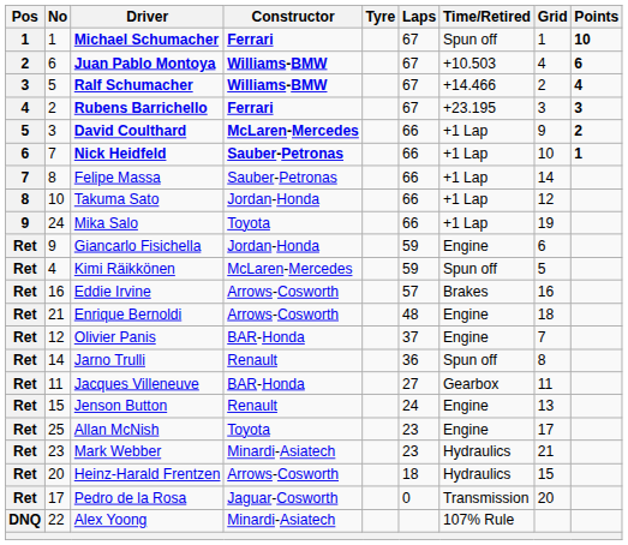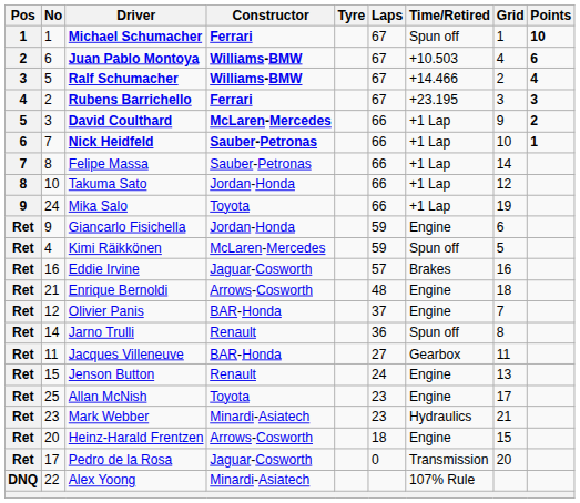 <table class="wikitable sortable" style="font-size: 85%;">
 <tr>
 <th>Pos</th>
 <th>No</th>
 <th>Driver</th>
 <th>Constructor</th>
 <th>Tyre</th>
 <th>Laps</th>
 <th>Time/Retired</th>
 <th>Grid</th>
 <th>Points</th>
 </tr>
 <tr>
 <th>1</th>
 <td>1</td>
 <td> <strong><a href='#'>Michael Schumacher</a></strong></td>
 <td><strong><a href='#'>Ferrari</a></strong></td>
 <td></td>
 <td>67</td>
 <td>Spun off</td>
 <td>1</td>
 <td><strong>10</strong></td>
 </tr>
 <tr>
 <th>2</th>
 <td>6</td>
 <td> <strong><a href='#'>Juan Pablo Montoya</a></strong></td>
 <td><strong><a href='#'>Williams</a>-<a href='#'>BMW</a></strong></td>
 <td></td>
 <td>67</td>
 <td>+10.503</td>
 <td>4</td>
 <td><strong>6</strong></td>
 </tr>
 <tr>
 <th>3</th>
 <td>5</td>
 <td> <strong><a href='#'>Ralf Schumacher</a></strong></td>
 <td><strong><a href='#'>Williams</a>-<a href='#'>BMW</a></strong></td>
 <td></td>
 <td>67</td>
 <td>+14.466</td>
 <td>2</td>
 <td><strong>4</strong></td>
 </tr>
 <tr>
 <th>4</th>
 <td>2</td>
 <td> <strong><a href='#'>Rubens Barrichello</a></strong></td>
 <td><strong><a href='#'>Ferrari</a></strong></td>
 <td></td>
 <td>67</td>
 <td>+23.195</td>
 <td>3</td>
 <td><strong>3</strong></td>
 </tr>
 <tr>
 <th>5</th>
 <td>3</td>
 <td> <strong><a href='#'>David Coulthard</a></strong></td>
 <td><strong><a href='#'>McLaren</a>-<a href='#'>Mercedes</a></strong></td>
 <td></td>
 <td>66</td>
 <td>+1 Lap</td>
 <td>9</td>
 <td><strong>2</strong></td>
 </tr>
 <tr>
 <th>6</th>
 <td>7</td>
 <td> <strong><a href='#'>Nick Heidfeld</a></strong></td>
 <td><strong><a href='#'>Sauber</a>-<a href='#'>Petronas</a></strong></td>
 <td></td>
 <td>66</td>
 <td>+1 Lap</td>
 <td>10</td>
 <td><strong>1</strong></td>
 </tr>
 <tr>
 <th>7</th>
 <td>8</td>
 <td> <a href='#'>Felipe Massa</a></td>
 <td><a href='#'>Sauber</a>-<a href='#'>Petronas</a></td>
 <td></td>
 <td>66</td>
 <td>+1 Lap</td>
 <td>14</td>
 <td> </td>
 </tr>
 <tr>
 <th>8</th>
 <td>10</td>
 <td> <a href='#'>Takuma Sato</a></td>
 <td><a href='#'>Jordan</a>-<a href='#'>Honda</a></td>
 <td></td>
 <td>66</td>
 <td>+1 Lap</td>
 <td>12</td>
 <td> </td>
 </tr>
 <tr>
 <th>9</th>
 <td>24</td>
 <td> <a href='#'>Mika Salo</a></td>
 <td><a href='#'>Toyota</a></td>
 <td></td>
 <td>66</td>
 <td>+1 Lap</td>
 <td>19</td>
 <td> </td>
 </tr>
 <tr>
 <th>Ret</th>
 <td>9</td>
 <td> <a href='#'>Giancarlo Fisichella</a></td>
 <td><a href='#'>Jordan</a>-<a href='#'>Honda</a></td>
 <td></td>
 <td>59</td>
 <td>Engine</td>
 <td>6</td>
 <td> </td>
 </tr>
 <tr>
 <th>Ret</th>
 <td>4</td>
 <td> <a href='#'>Kimi Räikkönen</a></td>
 <td><a href='#'>McLaren</a>-<a href='#'>Mercedes</a></td>
 <td></td>
 <td>59</td>
 <td>Spun off</td>
 <td>5</td>
 <td> </td>
 </tr>
 <tr>
 <th>Ret</th>
 <td>16</td>
 <td> <a href='#'>Eddie Irvine</a></td>
-<td><a href='#'>Arrows</a>-<a href='#'>Cosworth</a></td>
+<td><a href='#'>Jaguar</a>-<a href='#'>Cosworth</a></td>
 <td></td>
 <td>57</td>
 <td>Brakes</td>
 <td>16</td>
 <td> </td>
 </tr>
 <tr>
 <th>Ret</th>
 <td>21</td>
 <td> <a href='#'>Enrique Bernoldi</a></td>
 <td><a href='#'>Arrows</a>-<a href='#'>Cosworth</a></td>
 <td></td>
 <td>48</td>
 <td>Engine</td>
 <td>18</td>
 <td> </td>
 </tr>
 <tr>
 <th>Ret</th>
 <td>12</td>
 <td> <a href='#'>Olivier Panis</a></td>
 <td><a href='#'>BAR</a>-<a href='#'>Honda</a></td>
 <td></td>
 <td>37</td>
 <td>Engine</td>
 <td>7</td>
 <td> </td>
 </tr>
 <tr>
 <th>Ret</th>
 <td>14</td>
 <td> <a href='#'>Jarno Trulli</a></td>
 <td><a href='#'>Renault</a></td>
 <td></td>
 <td>36</td>
 <td>Spun off</td>
 <td>8</td>
 <td> </td>
 </tr>
 <tr>
 <th>Ret</th>
 <td>11</td>
 <td> <a href='#'>Jacques Villeneuve</a></td>
 <td><a href='#'>BAR</a>-<a href='#'>Honda</a></td>
 <td></td>
 <td>27</td>
 <td>Gearbox</td>
 <td>11</td>
 <td> </td>
 </tr>
 <tr>
 <th>Ret</th>
 <td>15</td>
 <td> <a href='#'>Jenson Button</a></td>
 <td><a href='#'>Renault</a></td>
 <td></td>
 <td>24</td>
 <td>Engine</td>
 <td>13</td>
 <td> </td>
 </tr>
 <tr>
 <th>Ret</th>
 <td>25</td>
 <td> <a href='#'>Allan McNish</a></td>
 <td><a href='#'>Toyota</a></td>
 <td></td>
 <td>23</td>
 <td>Engine</td>
 <td>17</td>
 <td> </td>
 </tr>
 <tr>
 <th>Ret</th>
 <td>23</td>
 <td> <a href='#'>Mark Webber</a></td>
 <td><a href='#'>Minardi</a>-<a href='#'>Asiatech</a></td>
 <td></td>
 <td>23</td>
 <td>Hydraulics</td>
 <td>21</td>
 <td> </td>
 </tr>
 <tr>
 <th>Ret</th>
 <td>20</td>
 <td> <a href='#'>Heinz-Harald Frentzen</a></td>
 <td><a href='#'>Arrows</a>-<a href='#'>Cosworth</a></td>
 <td></td>
 <td>18</td>
-<td>Hydraulics</td>
+<td>Engine</td>
 <td>15</td>
 <td> </td>
 </tr>
 <tr>
 <th>Ret</th>
 <td>17</td>
 <td> <a href='#'>Pedro de la Rosa</a></td>
 <td><a href='#'>Jaguar</a>-<a href='#'>Cosworth</a></td>
 <td></td>
 <td>0</td>
 <td>Transmission</td>
 <td>20</td>
 <td> </td>
 </tr>
 <tr>
 <th>DNQ</th>
 <td>22</td>
 <td> <a href='#'>Alex Yoong</a></td>
 <td><a href='#'>Minardi</a>-<a href='#'>Asiatech</a></td>
 <td></td>
 <td></td>
 <td>107% Rule</td>
 <td></td>
 <td></td>
 </tr>
 <tr>
 <th colspan="9"></th>
 </tr>
 </table>
